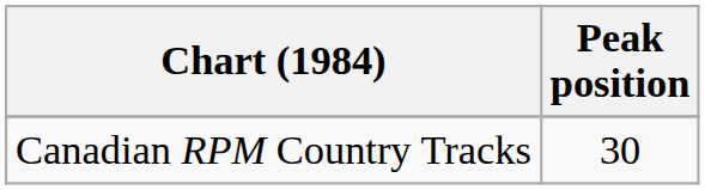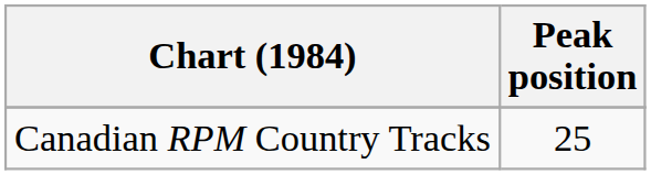 <table class="wikitable sortable">
 <tr>
 <th align="left">Chart (1984)</th>
 <th align="center">Peak<br>position</th>
 </tr>
 <tr>
 </tr>
 <tr>
 <td align="left">Canadian <em>RPM</em> Country Tracks</td>
-<td align="center">30</td>
+<td align="center">25</td>
 </tr>
 </table>
